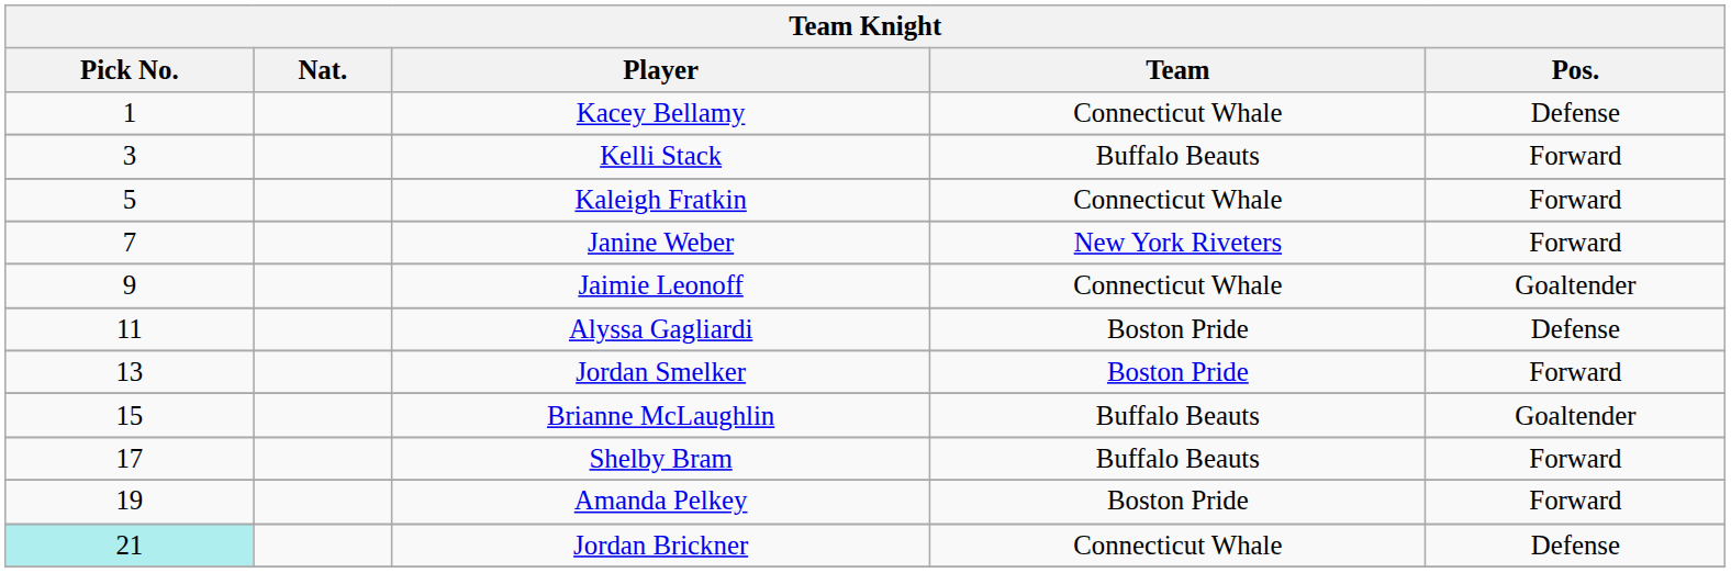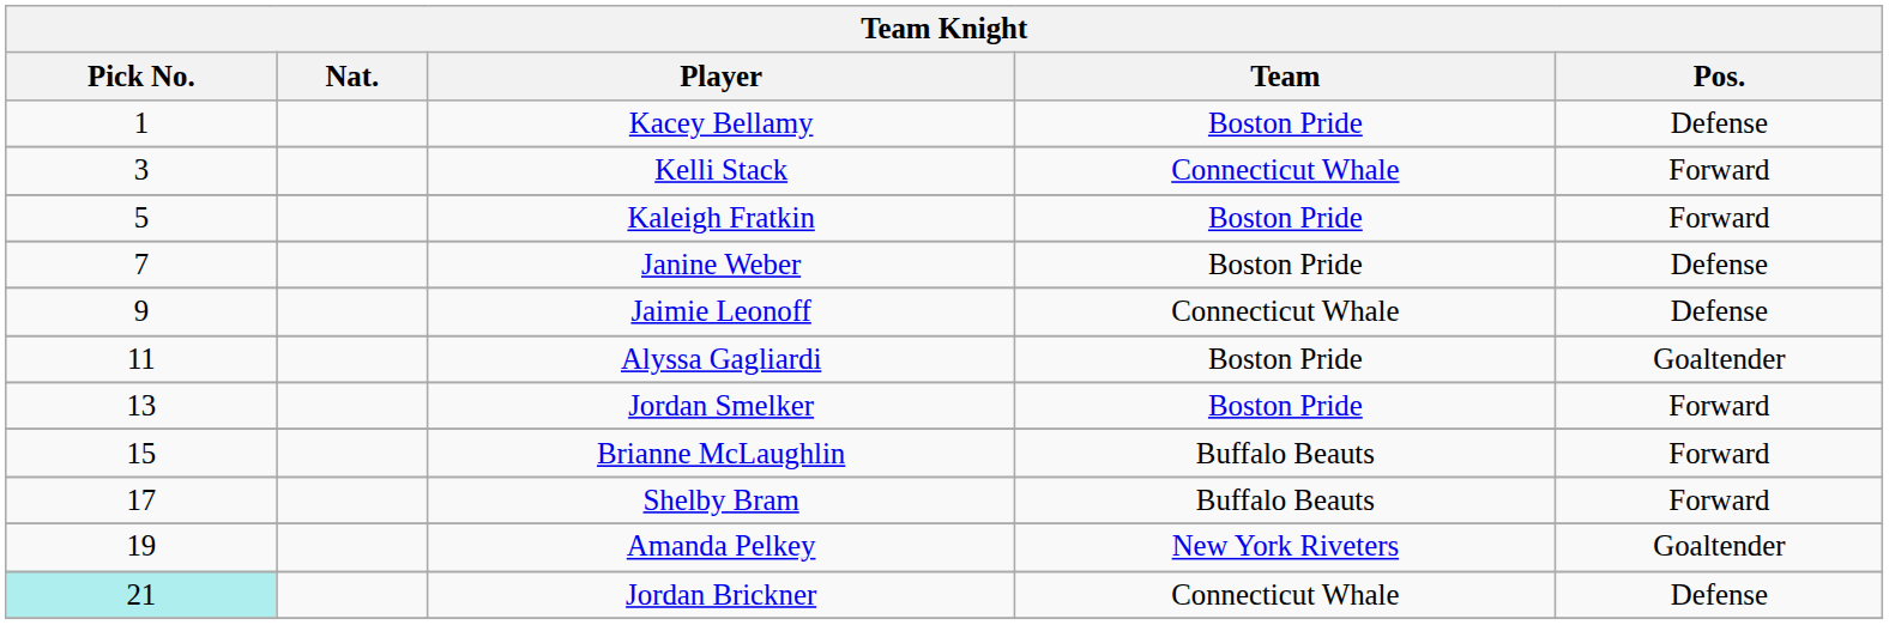 <table width="80%" class="wikitable" style="text-align:center">
 <tr>
 <th colspan=5>Team Knight</th>
 </tr>
 <tr>
 <th>Pick No.</th>
 <th>Nat.</th>
 <th>Player</th>
 <th>Team</th>
 <th>Pos.</th>
 </tr>
 <tr>
 <td>1</td>
 <td></td>
 <td><a href='#'>Kacey Bellamy</a></td>
-<td>Connecticut Whale</td>
+<td><a href='#'>Boston Pride</a></td>
 <td>Defense</td>
 </tr>
 <tr>
 </tr>
 <tr>
 <td>3</td>
 <td></td>
 <td><a href='#'>Kelli Stack</a></td>
-<td>Buffalo Beauts</td>
+<td><a href='#'>Connecticut Whale</a></td>
 <td>Forward</td>
 </tr>
 <tr>
 </tr>
 <tr>
 <td>5</td>
 <td></td>
 <td><a href='#'>Kaleigh Fratkin</a></td>
-<td>Connecticut Whale</td>
+<td><a href='#'>Boston Pride</a></td>
 <td>Forward</td>
 </tr>
 <tr>
 </tr>
 <tr>
 <td>7</td>
 <td></td>
 <td><a href='#'>Janine Weber</a></td>
-<td><a href='#'>New York Riveters</a></td>
-<td>Forward</td>
+<td>Boston Pride</td>
+<td>Defense</td>
 </tr>
 <tr>
 </tr>
 <tr>
 <td>9</td>
 <td></td>
 <td><a href='#'>Jaimie Leonoff</a></td>
 <td>Connecticut Whale</td>
-<td>Goaltender</td>
+<td>Defense</td>
 </tr>
 <tr>
 </tr>
 <tr>
 <td>11</td>
 <td></td>
 <td><a href='#'>Alyssa Gagliardi</a></td>
 <td>Boston Pride</td>
-<td>Defense</td>
+<td>Goaltender</td>
 </tr>
 <tr>
 </tr>
 <tr>
 <td>13</td>
 <td></td>
 <td><a href='#'>Jordan Smelker</a></td>
 <td><a href='#'>Boston Pride</a></td>
 <td>Forward</td>
 </tr>
 <tr>
 </tr>
 <tr>
 <td>15</td>
 <td></td>
 <td><a href='#'>Brianne McLaughlin</a></td>
 <td>Buffalo Beauts</td>
-<td>Goaltender</td>
+<td>Forward</td>
 </tr>
 <tr>
 </tr>
 <tr>
 <td>17</td>
 <td></td>
 <td><a href='#'>Shelby Bram</a></td>
 <td>Buffalo Beauts</td>
 <td>Forward</td>
 </tr>
 <tr>
 </tr>
 <tr>
 <td>19</td>
 <td></td>
 <td><a href='#'>Amanda Pelkey</a></td>
-<td>Boston Pride</td>
-<td>Forward</td>
+<td><a href='#'>New York Riveters</a></td>
+<td>Goaltender</td>
 </tr>
 <tr>
 </tr>
 <tr>
 <td style="background: paleturquoise;">21</td>
 <td></td>
 <td><a href='#'>Jordan Brickner</a></td>
 <td>Connecticut Whale</td>
 <td>Defense</td>
 </tr>
 <tr>
 </tr>
 </table>
